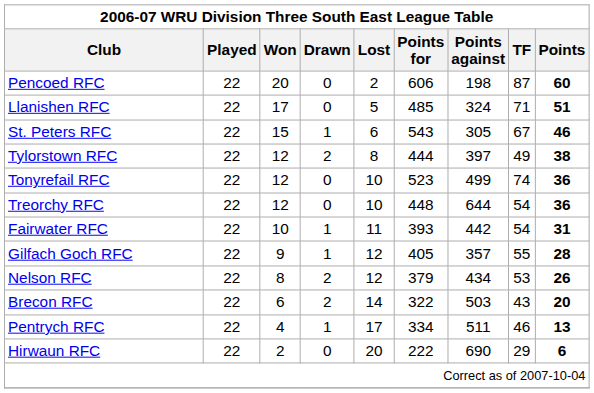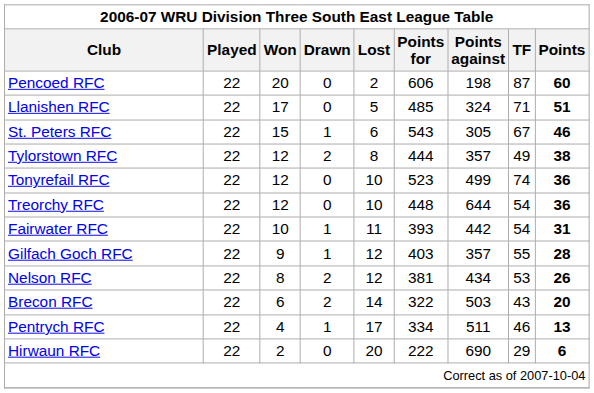 <table class="wikitable" style="float:left; margin-right:15px; text-align: center;">
 <tr>
 <td colspan="10" bgcolor="#FFFFFF" cellpadding="0" cellspacing="0"><strong>2006-07 WRU Division Three South East League Table</strong></td>
 </tr>
 <tr>
 <th bgcolor="#efefef" width="200">Club</th>
 <th bgcolor="#efefef" width="20">Played</th>
 <th bgcolor="#efefef" width="20">Won</th>
 <th bgcolor="#efefef" width="20">Drawn</th>
 <th bgcolor="#efefef" width="20">Lost</th>
 <th bgcolor="#efefef" width="20">Points for</th>
 <th bgcolor="#efefef" width="20">Points against</th>
 <th bgcolor="#efefef" width="20">TF</th>
 <th bgcolor="#efefef" width="20">Points</th>
 </tr>
 <tr bgcolor=#ffffff align=center>
 <td align=left><a href='#'>Pencoed RFC</a></td>
 <td>22</td>
 <td>20</td>
 <td>0</td>
 <td>2</td>
 <td>606</td>
 <td>198</td>
 <td>87</td>
 <td><strong>60</strong></td>
 </tr>
 <tr bgcolor=#ffffff align=center>
 <td align=left><a href='#'>Llanishen RFC</a></td>
 <td>22</td>
 <td>17</td>
 <td>0</td>
 <td>5</td>
 <td>485</td>
 <td>324</td>
 <td>71</td>
 <td><strong>51</strong></td>
 </tr>
 <tr bgcolor=#ffffff align=center>
 <td align=left><a href='#'>St. Peters RFC</a></td>
 <td>22</td>
 <td>15</td>
 <td>1</td>
 <td>6</td>
 <td>543</td>
 <td>305</td>
 <td>67</td>
 <td><strong>46</strong></td>
 </tr>
 <tr bgcolor=#ffffff align=center>
 <td align=left><a href='#'>Tylorstown RFC</a></td>
 <td>22</td>
 <td>12</td>
 <td>2</td>
 <td>8</td>
 <td>444</td>
-<td>397</td>
+<td>357</td>
 <td>49</td>
 <td><strong>38</strong></td>
 </tr>
 <tr bgcolor=#ffffff align=center>
 <td align=left><a href='#'>Tonyrefail RFC</a></td>
 <td>22</td>
 <td>12</td>
 <td>0</td>
 <td>10</td>
 <td>523</td>
 <td>499</td>
 <td>74</td>
 <td><strong>36</strong></td>
 </tr>
 <tr bgcolor=#ffffff align=center>
 <td align=left><a href='#'>Treorchy RFC</a></td>
 <td>22</td>
 <td>12</td>
 <td>0</td>
 <td>10</td>
 <td>448</td>
 <td>644</td>
 <td>54</td>
 <td><strong>36</strong></td>
 </tr>
 <tr bgcolor=#ffffff align=center>
 <td align=left><a href='#'>Fairwater RFC</a></td>
 <td>22</td>
 <td>10</td>
 <td>1</td>
 <td>11</td>
 <td>393</td>
 <td>442</td>
 <td>54</td>
 <td><strong>31</strong></td>
 </tr>
 <tr bgcolor=#ffffff align=center>
 <td align=left><a href='#'>Gilfach Goch RFC</a></td>
 <td>22</td>
 <td>9</td>
 <td>1</td>
 <td>12</td>
-<td>405</td>
+<td>403</td>
 <td>357</td>
 <td>55</td>
 <td><strong>28</strong></td>
 </tr>
 <tr bgcolor=#ffffff align=center>
 <td align=left><a href='#'>Nelson RFC</a></td>
 <td>22</td>
 <td>8</td>
 <td>2</td>
 <td>12</td>
-<td>379</td>
+<td>381</td>
 <td>434</td>
 <td>53</td>
 <td><strong>26</strong></td>
 </tr>
 <tr bgcolor=#ffffff align=center>
 <td align=left><a href='#'>Brecon RFC</a></td>
 <td>22</td>
 <td>6</td>
 <td>2</td>
 <td>14</td>
 <td>322</td>
 <td>503</td>
 <td>43</td>
 <td><strong>20</strong></td>
 </tr>
 <tr bgcolor=#ffffff align=center>
 <td align=left><a href='#'>Pentrych RFC</a></td>
 <td>22</td>
 <td>4</td>
 <td>1</td>
 <td>17</td>
 <td>334</td>
 <td>511</td>
 <td>46</td>
 <td><strong>13</strong></td>
 </tr>
 <tr bgcolor=#ffffff align=center>
 <td align=left><a href='#'>Hirwaun RFC</a></td>
 <td>22</td>
 <td>2</td>
 <td>0</td>
 <td>20</td>
 <td>222</td>
 <td>690</td>
 <td>29</td>
 <td><strong>6</strong></td>
 </tr>
 <tr>
 <td colspan="10" align="right" bgcolor="#FFFFFF" cellpadding="0" cellspacing="0"><small>Correct as of 2007-10-04</small></td>
 </tr>
 <tr>
 </tr>
 </table>
